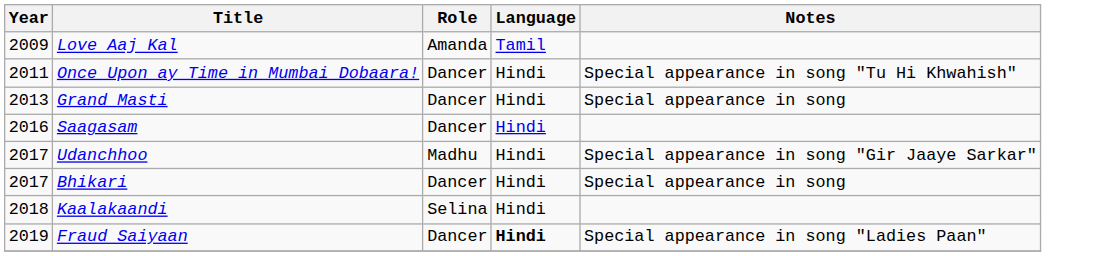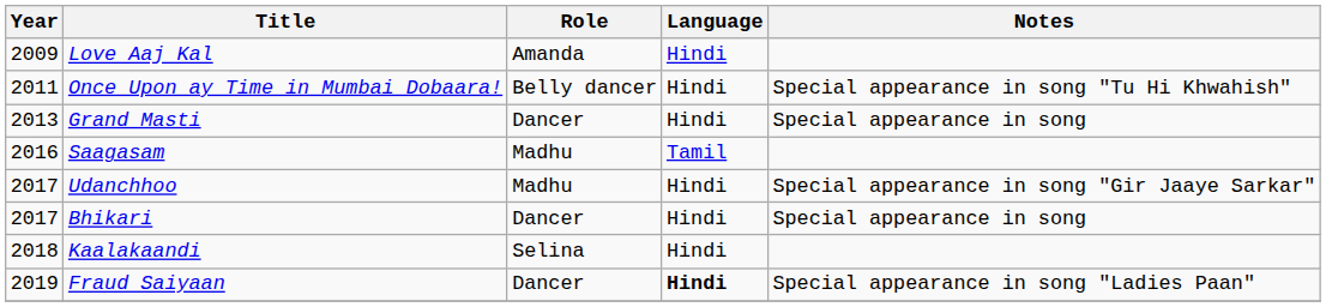 <table class="wikitable">
 <tr>
 <th>Year</th>
 <th>Title</th>
 <th>Role</th>
 <th>Language</th>
 <th>Notes</th>
 </tr>
 <tr>
 <td>2009</td>
 <td><em><a href='#'>Love Aaj Kal</a></em></td>
 <td>Amanda</td>
-<td><a href='#'>Tamil</a></td>
+<td><a href='#'>Hindi</a></td>
 <td></td>
 </tr>
 <tr>
 <td>2011</td>
 <td><em><a href='#'>Once Upon ay Time in Mumbai Dobaara!</a></em></td>
-<td>Dancer</td>
+<td>Belly dancer</td>
 <td>Hindi</td>
 <td>Special appearance in song "Tu Hi Khwahish"</td>
 </tr>
 <tr>
 <td>2013</td>
 <td><em><a href='#'>Grand Masti</a></em></td>
 <td>Dancer</td>
 <td>Hindi</td>
 <td>Special appearance in song</td>
 </tr>
 <tr>
 <td>2016</td>
 <td><em><a href='#'>Saagasam</a></em></td>
-<td>Dancer</td>
-<td><a href='#'>Hindi</a></td>
+<td>Madhu</td>
+<td><a href='#'>Tamil</a></td>
 <td></td>
 </tr>
 <tr>
 <td>2017</td>
 <td><em><a href='#'>Udanchhoo</a></em></td>
 <td>Madhu</td>
 <td>Hindi</td>
 <td>Special appearance in song "Gir Jaaye Sarkar"</td>
 </tr>
 <tr>
 <td>2017</td>
 <td><em><a href='#'>Bhikari</a></em></td>
 <td>Dancer</td>
 <td>Hindi</td>
 <td>Special appearance in song</td>
 </tr>
 <tr>
 <td>2018</td>
 <td><em><a href='#'>Kaalakaandi</a></em></td>
 <td>Selina</td>
 <td>Hindi</td>
 <td></td>
 </tr>
 <tr>
 <td>2019</td>
 <td><em><a href='#'>Fraud Saiyaan</a></em></td>
 <td>Dancer</td>
 <td><strong>Hindi</strong></td>
 <td>Special appearance in song "Ladies Paan"</td>
 </tr>
 <tr>
 </tr>
 </table>
